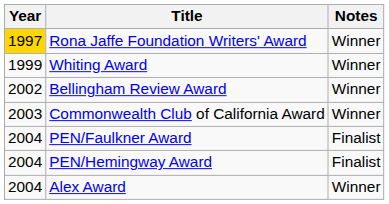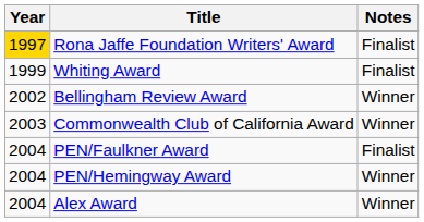 <table class="wikitable">
 <tr>
 <th>Year</th>
 <th>Title</th>
 <th>Notes</th>
 </tr>
 <tr>
 <td style="background: gold;">1997</td>
 <td><a href='#'>Rona Jaffe Foundation Writers' Award</a></td>
-<td>Winner</td>
+<td>Finalist</td>
 </tr>
 <tr>
 <td>1999</td>
 <td><a href='#'>Whiting Award</a></td>
-<td>Winner</td>
+<td>Finalist</td>
 </tr>
 <tr>
 <td>2002</td>
 <td><a href='#'>Bellingham Review Award</a></td>
 <td>Winner</td>
 </tr>
 <tr>
 <td>2003</td>
 <td><a href='#'>Commonwealth Club</a> of California Award</td>
 <td>Winner</td>
 </tr>
 <tr>
 <td>2004</td>
 <td><a href='#'>PEN/Faulkner Award</a></td>
 <td>Finalist</td>
 </tr>
 <tr>
 <td>2004</td>
 <td><a href='#'>PEN/Hemingway Award</a></td>
-<td>Finalist</td>
+<td>Winner</td>
 </tr>
 <tr>
 <td>2004</td>
 <td><a href='#'>Alex Award</a></td>
 <td>Winner</td>
 </tr>
 </table>
